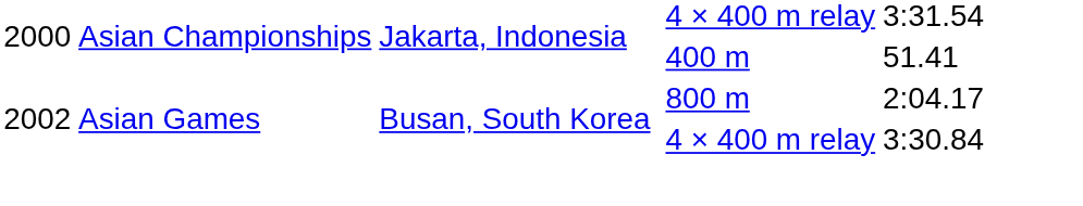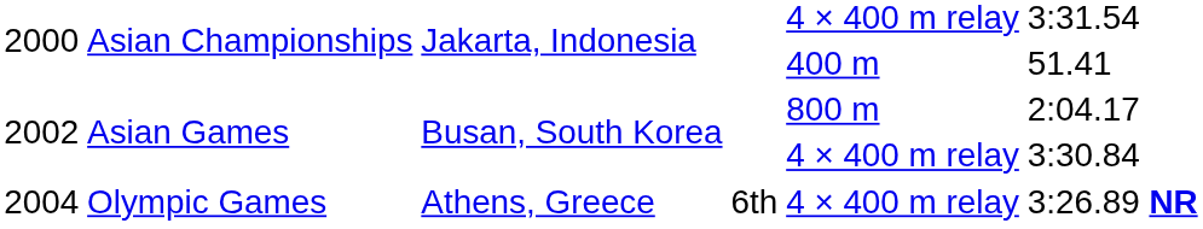 <table>
 <tr>
 <td rowspan=2>2000</td>
 <td rowspan=2><a href='#'>Asian Championships</a></td>
 <td rowspan=2><a href='#'>Jakarta, Indonesia</a></td>
 <td></td>
 <td><a href='#'>4 × 400 m relay</a></td>
 <td>3:31.54</td>
 </tr>
 <tr>
 <td></td>
 <td><a href='#'>400 m</a></td>
 <td>51.41</td>
 </tr>
 <tr>
 <td rowspan=2>2002</td>
 <td rowspan=2><a href='#'>Asian Games</a></td>
 <td rowspan=2><a href='#'>Busan, South Korea</a></td>
 <td></td>
 <td><a href='#'>800 m</a></td>
 <td>2:04.17</td>
 </tr>
 <tr>
 <td></td>
 <td><a href='#'>4 × 400 m relay</a></td>
 <td>3:30.84</td>
 </tr>
+<tr>
+<td>2004</td>
+<td><a href='#'>Olympic Games</a></td>
+<td><a href='#'>Athens, Greece</a></td>
+<td bgcolor="white">6th</td>
+<td><a href='#'>4 × 400 m relay</a></td>
+<td>3:26.89 <strong><a href='#'>NR</a></strong></td>
+</tr>
 </table>
